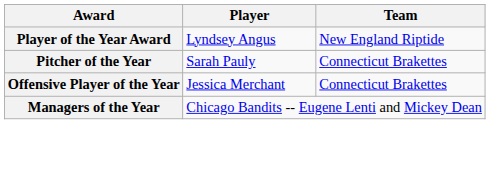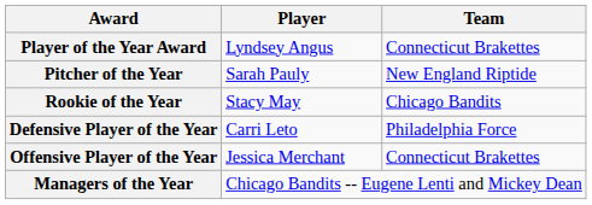 <table class="wikitable">
 <tr>
 <th>Award</th>
 <th>Player</th>
 <th>Team</th>
 </tr>
 <tr>
 <th>Player of the Year Award</th>
 <td><a href='#'>Lyndsey Angus</a></td>
-<td><a href='#'>New England Riptide</a></td>
+<td><a href='#'>Connecticut Brakettes</a></td>
 </tr>
 <tr>
 <th>Pitcher of the Year</th>
 <td><a href='#'>Sarah Pauly</a></td>
-<td><a href='#'>Connecticut Brakettes</a></td>
+<td><a href='#'>New England Riptide</a></td>
+</tr>
+<tr>
+<th>Rookie of the Year</th>
+<td><a href='#'>Stacy May</a></td>
+<td><a href='#'>Chicago Bandits</a></td>
+</tr>
+<tr>
+<th>Defensive Player of the Year</th>
+<td><a href='#'>Carri Leto</a></td>
+<td><a href='#'>Philadelphia Force</a></td>
 </tr>
 <tr>
 <th>Offensive Player of the Year</th>
 <td><a href='#'>Jessica Merchant</a></td>
 <td><a href='#'>Connecticut Brakettes</a></td>
 </tr>
 <tr>
 <th>Managers of the Year</th>
 <td colspan=2 style="text-align:center"><a href='#'>Chicago Bandits</a> -- <a href='#'>Eugene Lenti</a> and <a href='#'>Mickey Dean</a></td>
 </tr>
 </table>
